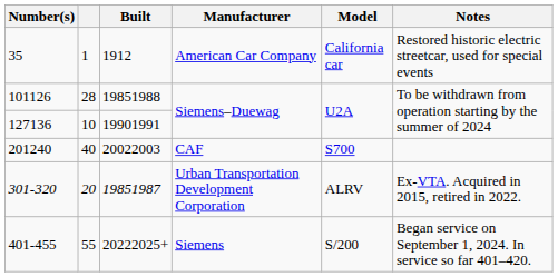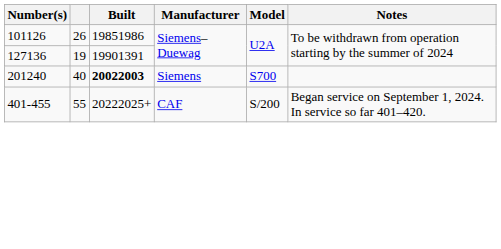 <table class=wikitable>
 <tr>
 <th>Number(s)</th>
 <th></th>
 <th>Built</th>
 <th>Manufacturer</th>
 <th>Model</th>
 <th>Notes</th>
 </tr>
 <tr>
-<td>35</td>
-<td>1</td>
-<td>1912</td>
-<td><a href='#'>American Car Company</a></td>
-<td><a href='#'>California car</a></td>
-<td>Restored historic electric streetcar, used for special events</td>
-</tr>
-<tr>
 <td>101126</td>
-<td>28</td>
-<td>19851988</td>
+<td>26</td>
+<td>19851986</td>
 <td rowspan="2"><a href='#'>Siemens</a>–<a href='#'>Duewag</a></td>
 <td rowspan="2"><a href='#'>U2A</a></td>
 <td rowspan="2">To be withdrawn from operation starting by the summer of 2024</td>
 </tr>
 <tr>
 <td>127136</td>
-<td>10</td>
-<td>19901991</td>
+<td>19</td>
+<td>19901391</td>
 </tr>
 <tr>
 <td>201240</td>
 <td>40</td>
-<td>20022003</td>
-<td><a href='#'>CAF</a></td>
+<td><strong>20022003</strong></td>
+<td><a href='#'>Siemens</a></td>
 <td><a href='#'>S700</a></td>
 <td></td>
-</tr>
-<tr>
-<td><em>301-320</em></td>
-<td><em>20</em></td>
-<td><em>19851987</em></td>
-<td><a href='#'>Urban Transportation Development Corporation</a></td>
-<td>ALRV</td>
-<td>Ex-<a href='#'>VTA</a>. Acquired in 2015, retired in 2022.</td>
 </tr>
 <tr>
 <td>401-455</td>
 <td>55</td>
 <td>20222025+</td>
-<td><a href='#'>Siemens</a></td>
+<td><a href='#'>CAF</a></td>
 <td>S/200</td>
 <td>Began service on September 1, 2024. In service so far 401–420.</td>
 </tr>
 </table>
